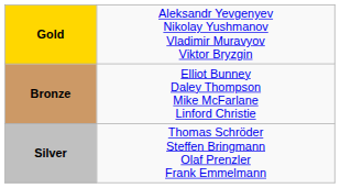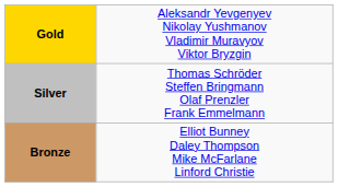 <table class="wikitable" style="text-align:center; " width="35%">
 <tr>
 <td bgcolor="gold"><strong>Gold</strong></td>
 <td><a href='#'>Aleksandr Yevgenyev</a><br><a href='#'>Nikolay Yushmanov</a><br><a href='#'>Vladimir Muravyov</a><br><a href='#'>Viktor Bryzgin</a><br><small><em></em></small></td>
 </tr>
 <tr>
+<td bgcolor="silver"><strong>Silver</strong></td>
+<td><a href='#'>Thomas Schröder</a><br><a href='#'>Steffen Bringmann</a><br><a href='#'>Olaf Prenzler</a><br><a href='#'>Frank Emmelmann</a><br><small><em></em></small></td>
+</tr>
+<tr>
 <td bgcolor="CC9966"><strong>Bronze</strong></td>
 <td><a href='#'>Elliot Bunney</a><br><a href='#'>Daley Thompson</a><br><a href='#'>Mike McFarlane</a><br><a href='#'>Linford Christie</a><br><small><em></em></small></td>
 </tr>
-<tr>
-<td bgcolor="silver"><strong>Silver</strong></td>
-<td><a href='#'>Thomas Schröder</a><br><a href='#'>Steffen Bringmann</a><br><a href='#'>Olaf Prenzler</a><br><a href='#'>Frank Emmelmann</a><br><small><em></em></small></td>
-</tr>
 </table>
